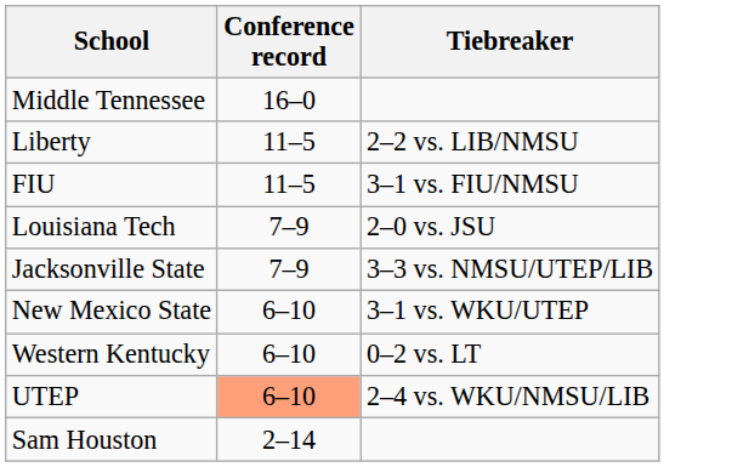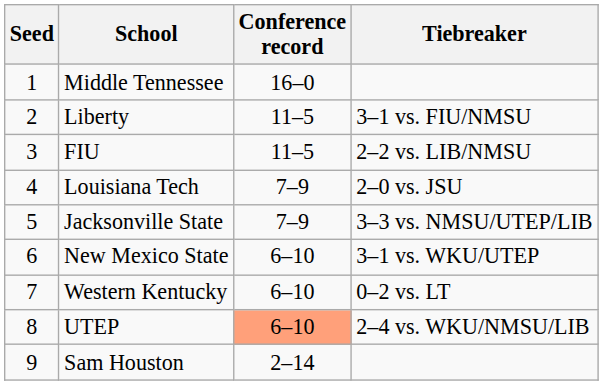 <table class="wikitable" style="white-space:nowrap; text-align:center">
 <tr>
+<th>Seed</th>
 <th>School</th>
 <th>Conference<br>record</th>
 <th>Tiebreaker</th>
 </tr>
 <tr>
+<td>1</td>
 <td align=left>Middle Tennessee</td>
 <td>16–0</td>
 <td align=left></td>
 </tr>
 <tr>
+<td>2</td>
 <td align=left>Liberty</td>
+<td>11–5</td>
+<td align=left>3–1 vs. FIU/NMSU</td>
+</tr>
+<tr>
+<td>3</td>
+<td align=left>FIU</td>
 <td>11–5</td>
 <td align=left>2–2 vs. LIB/NMSU</td>
 </tr>
 <tr>
-<td align=left>FIU</td>
-<td>11–5</td>
-<td align=left>3–1 vs. FIU/NMSU</td>
-</tr>
-<tr>
+<td>4</td>
 <td align=left>Louisiana Tech</td>
 <td>7–9</td>
 <td align=left>2–0 vs. JSU</td>
 </tr>
 <tr>
+<td>5</td>
 <td align=left>Jacksonville State</td>
 <td>7–9</td>
 <td align=left>3–3 vs. NMSU/UTEP/LIB</td>
 </tr>
 <tr>
+<td>6</td>
 <td align=left>New Mexico State</td>
 <td>6–10</td>
 <td align=left>3–1 vs. WKU/UTEP</td>
 </tr>
 <tr>
+<td>7</td>
 <td align=left>Western Kentucky</td>
 <td>6–10</td>
 <td align=left>0–2 vs. LT</td>
 </tr>
 <tr>
+<td>8</td>
 <td align=left>UTEP</td>
 <td style="background: lightsalmon;">6–10</td>
 <td align=left>2–4 vs. WKU/NMSU/LIB</td>
 </tr>
 <tr>
+<td>9</td>
 <td align=left>Sam Houston</td>
 <td>2–14</td>
 <td align=left></td>
 </tr>
 </table>
